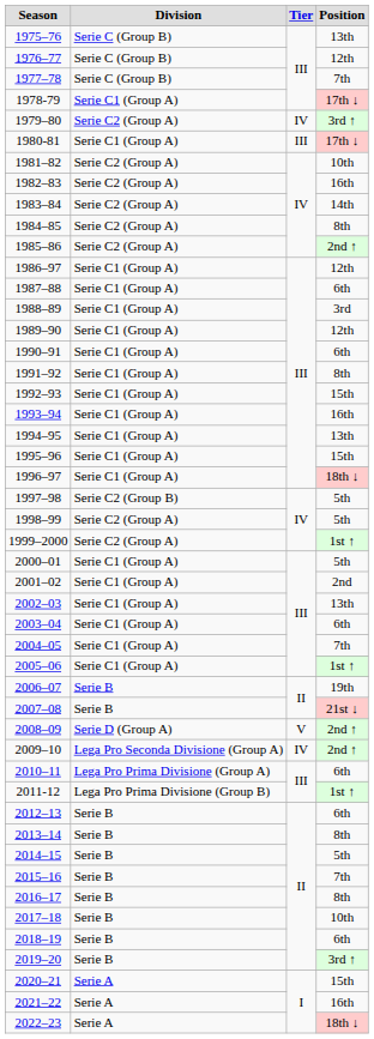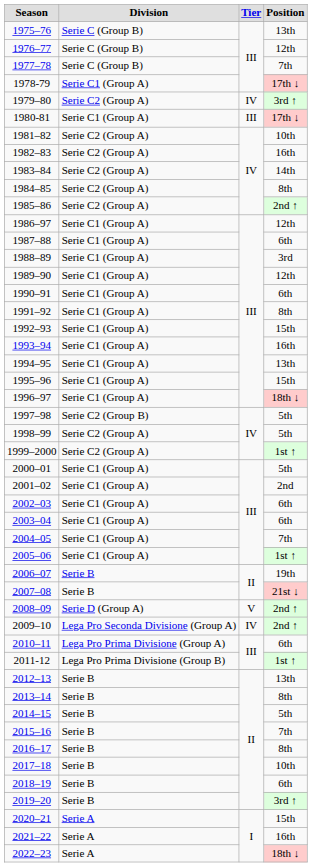 <table class="wikitable">
 <tr style="text-align:center; background:#dfdfdf;">
 <td><strong>Season</strong></td>
 <td><strong>Division</strong></td>
 <td><strong><a href='#'>Tier</a></strong></td>
 <td><strong>Position</strong></td>
 </tr>
 <tr style="text-align:center;">
 <td><a href='#'>1975–76</a></td>
 <td style="text-align:left;"><a href='#'>Serie C</a> (Group B)</td>
 <td rowspan=4>III</td>
 <td>13th</td>
 </tr>
 <tr style="text-align:center;">
 <td><a href='#'>1976–77</a></td>
 <td style="text-align:left;">Serie C (Group B)</td>
 <td>12th</td>
 </tr>
 <tr style="text-align:center;">
 <td><a href='#'>1977–78</a></td>
 <td style="text-align:left;">Serie C (Group B)</td>
 <td>7th</td>
 </tr>
 <tr style="text-align:center;">
 <td 1978–79 Serie C1>1978-79</td>
 <td style="text-align:left;"><a href='#'>Serie C1</a> (Group A)</td>
 <td style="background:#ffcccc">17th ↓</td>
 </tr>
 <tr style="text-align:center;">
 <td 1979–80 Serie C2>1979–80</td>
 <td style="text-align:left;"><a href='#'>Serie C2</a> (Group A)</td>
 <td rowspan=1>IV</td>
 <td style="background:#ddffdd">3rd ↑</td>
 </tr>
 <tr style="text-align:center;">
 <td 1980–81 Serie C1>1980-81</td>
 <td style="text-align:left;">Serie C1 (Group A)</td>
 <td rowspan=1>III</td>
 <td style="background:#ffcccc">17th ↓</td>
 </tr>
 <tr style="text-align:center;">
 <td 1981-82 Serie C2>1981–82</td>
 <td style="text-align:left;">Serie C2 (Group A)</td>
 <td rowspan=5>IV</td>
 <td>10th</td>
 </tr>
 <tr style="text-align:center;">
 <td 1982-83 Serie C2>1982–83</td>
 <td style="text-align:left;">Serie C2 (Group A)</td>
 <td>16th</td>
 </tr>
 <tr style="text-align:center;">
 <td 1983-84 Serie C2>1983–84</td>
 <td style="text-align:left;">Serie C2 (Group A)</td>
 <td>14th</td>
 </tr>
 <tr style="text-align:center;">
 <td 1984-85 Serie C2>1984–85</td>
 <td style="text-align:left;">Serie C2 (Group A)</td>
 <td>8th</td>
 </tr>
 <tr style="text-align:center;">
 <td 1985–86 Serie C2>1985–86</td>
 <td style="text-align:left;">Serie C2 (Group A)</td>
 <td style="background:#ddffdd">2nd ↑</td>
 </tr>
 <tr style="text-align:center;">
 <td 1986-87 Serie C1>1986–97</td>
 <td style="text-align:left;">Serie C1 (Group A)</td>
 <td rowspan=11>III</td>
 <td>12th</td>
 </tr>
 <tr style="text-align:center;">
 <td 1987-88 Serie C1>1987–88</td>
 <td style="text-align:left;">Serie C1 (Group A)</td>
 <td>6th</td>
 </tr>
 <tr style="text-align:center;">
 <td 1988-89 Serie C1>1988–89</td>
 <td style="text-align:left;">Serie C1 (Group A)</td>
 <td>3rd</td>
 </tr>
 <tr style="text-align:center;">
 <td 1989-90 Serie C1>1989–90</td>
 <td style="text-align:left;">Serie C1 (Group A)</td>
 <td>12th</td>
 </tr>
 <tr style="text-align:center;">
 <td 1990-91 Serie C1>1990–91</td>
 <td style="text-align:left;">Serie C1 (Group A)</td>
 <td>6th</td>
 </tr>
 <tr style="text-align:center;">
 <td 1991-92 Serie C1>1991–92</td>
 <td style="text-align:left;">Serie C1 (Group A)</td>
 <td>8th</td>
 </tr>
 <tr style="text-align:center;">
 <td 1992–93 Serie C1>1992–93</td>
 <td style="text-align:left;">Serie C1 (Group A)</td>
 <td>15th</td>
 </tr>
 <tr style="text-align:center;">
 <td><a href='#'>1993–94</a></td>
 <td style="text-align:left;">Serie C1 (Group A)</td>
 <td>16th</td>
 </tr>
 <tr style="text-align:center;">
 <td 1994–95 Serie C1>1994–95</td>
 <td style="text-align:left;">Serie C1 (Group A)</td>
 <td>13th</td>
 </tr>
 <tr style="text-align:center;">
 <td 1995–96 Serie C1>1995–96</td>
 <td style="text-align:left;">Serie C1 (Group A)</td>
 <td>15th</td>
 </tr>
 <tr style="text-align:center;">
 <td 1996–97 Serie C1>1996–97</td>
 <td style="text-align:left;">Serie C1 (Group A)</td>
 <td style="background:#ffcccc">18th ↓</td>
 </tr>
 <tr style="text-align:center;">
 <td 1997–98 Serie C2>1997–98</td>
 <td style="text-align:left;">Serie C2 (Group B)</td>
 <td rowspan=3>IV</td>
 <td>5th</td>
 </tr>
 <tr style="text-align:center;">
 <td 1998–99 Serie C2>1998–99</td>
 <td style="text-align:left;">Serie C2 (Group A)</td>
 <td>5th</td>
 </tr>
 <tr style="text-align:center;">
 <td 1999–00 Serie C2>1999–2000</td>
 <td style="text-align:left;">Serie C2 (Group A)</td>
 <td style="background:#ddffdd">1st ↑</td>
 </tr>
 <tr style="text-align:center;">
 <td 2000–01 Serie C1>2000–01</td>
 <td style="text-align:left;">Serie C1 (Group A)</td>
 <td rowspan=6>III</td>
 <td>5th</td>
 </tr>
 <tr style="text-align:center;">
 <td 2001–02 Serie C1>2001–02</td>
 <td style="text-align:left;">Serie C1 (Group A)</td>
 <td>2nd</td>
 </tr>
 <tr style="text-align:center;">
 <td><a href='#'>2002–03</a></td>
 <td style="text-align:left;">Serie C1 (Group A)</td>
-<td>13th</td>
+<td>6th</td>
 </tr>
 <tr style="text-align:center;">
 <td><a href='#'>2003–04</a></td>
 <td style="text-align:left;">Serie C1 (Group A)</td>
 <td>6th</td>
 </tr>
 <tr style="text-align:center;">
 <td><a href='#'>2004–05</a></td>
 <td style="text-align:left;">Serie C1 (Group A)</td>
 <td>7th</td>
 </tr>
 <tr style="text-align:center;">
 <td><a href='#'>2005–06</a></td>
 <td style="text-align:left;">Serie C1 (Group A)</td>
 <td style="background:#ddffdd">1st ↑</td>
 </tr>
 <tr style="text-align:center;">
 <td><a href='#'>2006–07</a></td>
 <td style="text-align:left;"><a href='#'>Serie B</a></td>
 <td rowspan=2>II</td>
 <td>19th</td>
 </tr>
 <tr style="text-align:center;">
 <td><a href='#'>2007–08</a></td>
 <td style="text-align:left;">Serie B</td>
 <td style="background:#ffcccc">21st ↓</td>
 </tr>
 <tr style="text-align:center;">
 <td><a href='#'>2008–09</a></td>
 <td style="text-align:left;"><a href='#'>Serie D</a> (Group A)</td>
 <td rowspan=1>V</td>
 <td style="background:#ddffdd">2nd ↑</td>
 </tr>
 <tr style="text-align:center;">
 <td 2009–10 Lega Pro Seconda Divsione>2009–10</td>
 <td style="text-align:left;"><a href='#'>Lega Pro Seconda Divisione</a> (Group A)</td>
 <td rowspan=1>IV</td>
 <td style="background:#ddffdd">2nd ↑</td>
 </tr>
 <tr style="text-align:center;">
 <td><a href='#'>2010–11</a></td>
 <td style="text-align:left;"><a href='#'>Lega Pro Prima Divisione</a> (Group A)</td>
 <td rowspan=2>III</td>
 <td>6th</td>
 </tr>
 <tr style="text-align:center;">
 <td 2011–12 Lego Pro Prima Divisione>2011-12</td>
 <td style="text-align:left;">Lega Pro Prima Divisione (Group B)</td>
 <td style="background:#ddffdd">1st ↑</td>
 </tr>
 <tr style="text-align:center;">
 <td><a href='#'>2012–13</a></td>
 <td style="text-align:left;">Serie B</td>
 <td rowspan=8>II</td>
-<td>6th</td>
+<td>13th</td>
 </tr>
 <tr style="text-align:center;">
 <td><a href='#'>2013–14</a></td>
 <td style="text-align:left;">Serie B</td>
 <td>8th</td>
 </tr>
 <tr style="text-align:center;">
 <td><a href='#'>2014–15</a></td>
 <td style="text-align:left;">Serie B</td>
 <td>5th</td>
 </tr>
 <tr style="text-align:center;">
 <td><a href='#'>2015–16</a></td>
 <td style="text-align:left;">Serie B</td>
 <td>7th</td>
 </tr>
 <tr style="text-align:center;">
 <td><a href='#'>2016–17</a></td>
 <td style="text-align:left;">Serie B</td>
 <td>8th</td>
 </tr>
 <tr style="text-align:center;">
 <td><a href='#'>2017–18</a></td>
 <td style="text-align:left;">Serie B</td>
 <td>10th</td>
 </tr>
 <tr style="text-align:center;">
 <td><a href='#'>2018–19</a></td>
 <td style="text-align:left;">Serie B</td>
 <td>6th</td>
 </tr>
 <tr style="text-align:center;">
 <td><a href='#'>2019–20</a></td>
 <td style="text-align:left;">Serie B</td>
 <td style="background:#ddffdd">3rd ↑</td>
 </tr>
 <tr style="text-align:center;">
 <td><a href='#'>2020–21</a></td>
 <td style="text-align:left;"><a href='#'>Serie A</a></td>
 <td rowspan=3>I</td>
 <td>15th</td>
 </tr>
 <tr style="text-align:center;">
 <td><a href='#'>2021–22</a></td>
 <td style="text-align:left;">Serie A</td>
 <td>16th</td>
 </tr>
 <tr style="text-align:center;">
 <td><a href='#'>2022–23</a></td>
 <td style="text-align:left;">Serie A</td>
 <td style="background:#ffcccc">18th ↓</td>
 </tr>
 </table>
